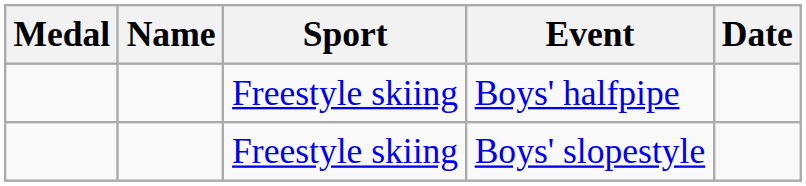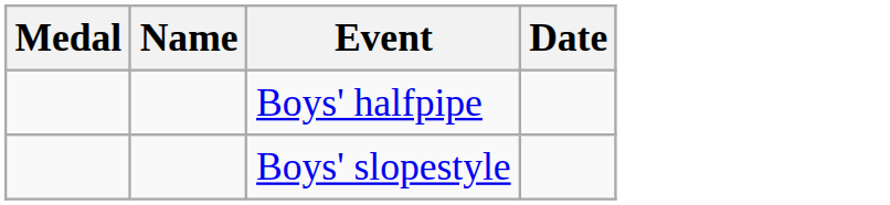 <table class="wikitable sortable" style="font-size: 95%">
 <tr>
 <th>Medal</th>
 <th>Name</th>
-<th>Sport</th>
 <th>Event</th>
 <th>Date</th>
 </tr>
 <tr>
 <td></td>
 <td></td>
-<td><a href='#'>Freestyle skiing</a></td>
 <td><a href='#'>Boys' halfpipe</a></td>
 <td></td>
 </tr>
 <tr>
 <td></td>
 <td></td>
-<td><a href='#'>Freestyle skiing</a></td>
 <td><a href='#'>Boys' slopestyle</a></td>
 <td></td>
 </tr>
 </table>
